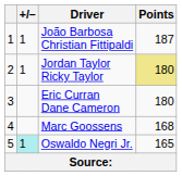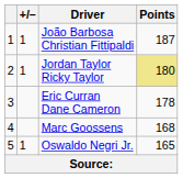 <table class="wikitable" style="font-size: 95%;">
 <tr>
 <th scope="col"></th>
 <th scope="col">+/–</th>
 <th scope="col">Driver</th>
 <th scope="col">Points</th>
 </tr>
 <tr>
 <td align=center>1</td>
 <td align="left"> 1</td>
 <td> <a href='#'>João Barbosa</a><br> <a href='#'>Christian Fittipaldi</a></td>
 <td align=right>187</td>
 </tr>
 <tr>
 <td align=center>2</td>
 <td align="left"> 1</td>
 <td> <a href='#'>Jordan Taylor</a><br> <a href='#'>Ricky Taylor</a></td>
 <td align=right style="background: khaki;">180</td>
 </tr>
 <tr>
 <td align=center>3</td>
 <td align="left"></td>
 <td> <a href='#'>Eric Curran</a><br> <a href='#'>Dane Cameron</a></td>
-<td align=right>180</td>
+<td align=right>178</td>
 </tr>
 <tr>
 <td align=center>4</td>
 <td align="left"></td>
 <td> <a href='#'>Marc Goossens</a></td>
 <td align=right>168</td>
 </tr>
 <tr>
 <td align=center>5</td>
-<td align="left" style="background: paleturquoise;"> 1</td>
+<td align="left"> 1</td>
 <td> <a href='#'>Oswaldo Negri Jr.</a></td>
 <td align=right>165</td>
 </tr>
 <tr>
 <th colspan=5>Source:</th>
 </tr>
 </table>
